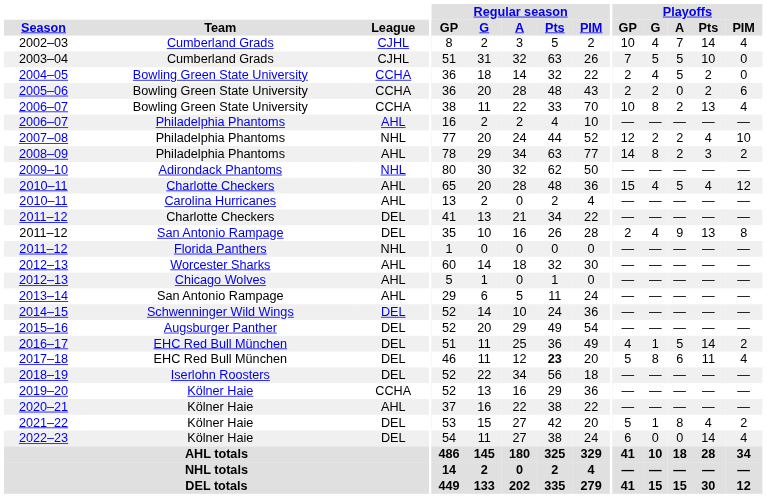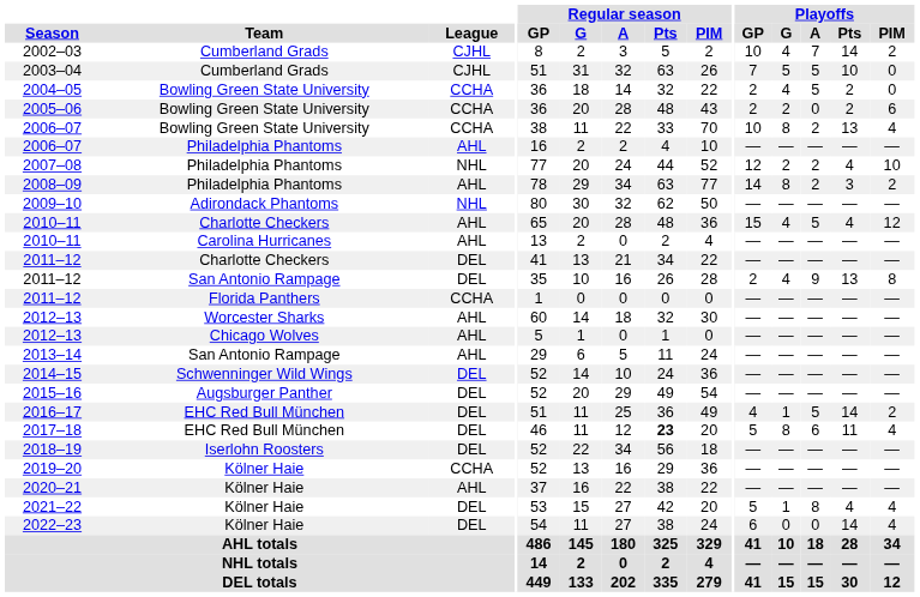 <table border="0" cellpadding="1" cellspacing="0" style="text-align:center; width:60em">
 <tr bgcolor="#e0e0e0">
 <th colspan="3" bgcolor="#ffffff"></th>
 <th rowspan="99" bgcolor="#ffffff"></th>
 <th colspan="5"><a href='#'>Regular season</a></th>
 <th rowspan="99" bgcolor="#ffffff"></th>
 <th colspan="5"><a href='#'>Playoffs</a></th>
 </tr>
 <tr bgcolor="#e0e0e0">
 <th><a href='#'>Season</a></th>
 <th>Team</th>
 <th>League</th>
 <th>GP</th>
 <th><a href='#'>G</a></th>
 <th><a href='#'>A</a></th>
 <th><a href='#'>Pts</a></th>
 <th><a href='#'>PIM</a></th>
 <th>GP</th>
 <th>G</th>
 <th>A</th>
 <th>Pts</th>
 <th>PIM</th>
 </tr>
 <tr>
 <td>2002–03</td>
 <td><a href='#'>Cumberland Grads</a></td>
 <td><a href='#'>CJHL</a></td>
 <td>8</td>
 <td>2</td>
 <td>3</td>
 <td>5</td>
 <td>2</td>
 <td>10</td>
 <td>4</td>
 <td>7</td>
 <td>14</td>
-<td>4</td>
+<td>2</td>
 </tr>
 <tr bgcolor="#f0f0f0">
 <td>2003–04</td>
 <td>Cumberland Grads</td>
 <td>CJHL</td>
 <td>51</td>
 <td>31</td>
 <td>32</td>
 <td>63</td>
 <td>26</td>
 <td>7</td>
 <td>5</td>
 <td>5</td>
 <td>10</td>
 <td>0</td>
 </tr>
 <tr>
 <td><a href='#'>2004–05</a></td>
 <td><a href='#'>Bowling Green State University</a></td>
 <td><a href='#'>CCHA</a></td>
 <td>36</td>
 <td>18</td>
 <td>14</td>
 <td>32</td>
 <td>22</td>
 <td>2</td>
 <td>4</td>
 <td>5</td>
 <td>2</td>
 <td>0</td>
 </tr>
 <tr bgcolor="#f0f0f0">
 <td><a href='#'>2005–06</a></td>
 <td>Bowling Green State University</td>
 <td>CCHA</td>
 <td>36</td>
 <td>20</td>
 <td>28</td>
 <td>48</td>
 <td>43</td>
 <td>2</td>
 <td>2</td>
 <td>0</td>
 <td>2</td>
 <td>6</td>
 </tr>
 <tr>
 <td><a href='#'>2006–07</a></td>
 <td>Bowling Green State University</td>
 <td>CCHA</td>
 <td>38</td>
 <td>11</td>
 <td>22</td>
 <td>33</td>
 <td>70</td>
 <td>10</td>
 <td>8</td>
 <td>2</td>
 <td>13</td>
 <td>4</td>
 </tr>
 <tr bgcolor="#f0f0f0">
 <td><a href='#'>2006–07</a></td>
 <td><a href='#'>Philadelphia Phantoms</a></td>
 <td><a href='#'>AHL</a></td>
 <td>16</td>
 <td>2</td>
 <td>2</td>
 <td>4</td>
 <td>10</td>
 <td>—</td>
 <td>—</td>
 <td>—</td>
 <td>—</td>
 <td>—</td>
 </tr>
 <tr>
 <td><a href='#'>2007–08</a></td>
 <td>Philadelphia Phantoms</td>
 <td>NHL</td>
 <td>77</td>
 <td>20</td>
 <td>24</td>
 <td>44</td>
 <td>52</td>
 <td>12</td>
 <td>2</td>
 <td>2</td>
 <td>4</td>
 <td>10</td>
 </tr>
 <tr bgcolor="#f0f0f0">
 <td><a href='#'>2008–09</a></td>
 <td>Philadelphia Phantoms</td>
 <td>AHL</td>
 <td>78</td>
 <td>29</td>
 <td>34</td>
 <td>63</td>
 <td>77</td>
 <td>14</td>
 <td>8</td>
 <td>2</td>
 <td>3</td>
 <td>2</td>
 </tr>
 <tr>
 <td><a href='#'>2009–10</a></td>
 <td><a href='#'>Adirondack Phantoms</a></td>
 <td><a href='#'>NHL</a></td>
 <td>80</td>
 <td>30</td>
 <td>32</td>
 <td>62</td>
 <td>50</td>
 <td>—</td>
 <td>—</td>
 <td>—</td>
 <td>—</td>
 <td>—</td>
 </tr>
 <tr bgcolor="#f0f0f0">
 <td><a href='#'>2010–11</a></td>
 <td><a href='#'>Charlotte Checkers</a></td>
 <td>AHL</td>
 <td>65</td>
 <td>20</td>
 <td>28</td>
 <td>48</td>
 <td>36</td>
 <td>15</td>
 <td>4</td>
 <td>5</td>
 <td>4</td>
 <td>12</td>
 </tr>
 <tr>
 <td><a href='#'>2010–11</a></td>
 <td><a href='#'>Carolina Hurricanes</a></td>
 <td>AHL</td>
 <td>13</td>
 <td>2</td>
 <td>0</td>
 <td>2</td>
 <td>4</td>
 <td>—</td>
 <td>—</td>
 <td>—</td>
 <td>—</td>
 <td>—</td>
 </tr>
 <tr bgcolor="#f0f0f0">
 <td><a href='#'>2011–12</a></td>
 <td>Charlotte Checkers</td>
 <td>DEL</td>
 <td>41</td>
 <td>13</td>
 <td>21</td>
 <td>34</td>
 <td>22</td>
 <td>—</td>
 <td>—</td>
 <td>—</td>
 <td>—</td>
 <td>—</td>
 </tr>
 <tr>
 <td>2011–12</td>
 <td><a href='#'>San Antonio Rampage</a></td>
 <td>DEL</td>
 <td>35</td>
 <td>10</td>
 <td>16</td>
 <td>26</td>
 <td>28</td>
 <td>2</td>
 <td>4</td>
 <td>9</td>
 <td>13</td>
 <td>8</td>
 </tr>
 <tr bgcolor="#f0f0f0">
 <td><a href='#'>2011–12</a></td>
 <td><a href='#'>Florida Panthers</a></td>
-<td>NHL</td>
+<td>CCHA</td>
 <td>1</td>
 <td>0</td>
 <td>0</td>
 <td>0</td>
 <td>0</td>
 <td>—</td>
 <td>—</td>
 <td>—</td>
 <td>—</td>
 <td>—</td>
 </tr>
 <tr>
 <td><a href='#'>2012–13</a></td>
 <td><a href='#'>Worcester Sharks</a></td>
 <td>AHL</td>
 <td>60</td>
 <td>14</td>
 <td>18</td>
 <td>32</td>
 <td>30</td>
 <td>—</td>
 <td>—</td>
 <td>—</td>
 <td>—</td>
 <td>—</td>
 </tr>
 <tr bgcolor="#f0f0f0">
 <td><a href='#'>2012–13</a></td>
 <td><a href='#'>Chicago Wolves</a></td>
 <td>AHL</td>
 <td>5</td>
 <td>1</td>
 <td>0</td>
 <td>1</td>
 <td>0</td>
 <td>—</td>
 <td>—</td>
 <td>—</td>
 <td>—</td>
 <td>—</td>
 </tr>
 <tr>
 <td><a href='#'>2013–14</a></td>
 <td>San Antonio Rampage</td>
 <td>AHL</td>
 <td>29</td>
 <td>6</td>
 <td>5</td>
 <td>11</td>
 <td>24</td>
 <td>—</td>
 <td>—</td>
 <td>—</td>
 <td>—</td>
 <td>—</td>
 </tr>
 <tr bgcolor="#f0f0f0">
 <td><a href='#'>2014–15</a></td>
 <td><a href='#'>Schwenninger Wild Wings</a></td>
 <td><a href='#'>DEL</a></td>
 <td>52</td>
 <td>14</td>
 <td>10</td>
 <td>24</td>
 <td>36</td>
 <td>—</td>
 <td>—</td>
 <td>—</td>
 <td>—</td>
 <td>—</td>
 </tr>
 <tr>
 <td><a href='#'>2015–16</a></td>
 <td><a href='#'>Augsburger Panther</a></td>
 <td>DEL</td>
 <td>52</td>
 <td>20</td>
 <td>29</td>
 <td>49</td>
 <td>54</td>
 <td>—</td>
 <td>—</td>
 <td>—</td>
 <td>—</td>
 <td>—</td>
 </tr>
 <tr bgcolor="#f0f0f0">
 <td><a href='#'>2016–17</a></td>
 <td><a href='#'>EHC Red Bull München</a></td>
 <td>DEL</td>
 <td>51</td>
 <td>11</td>
 <td>25</td>
 <td>36</td>
 <td>49</td>
 <td>4</td>
 <td>1</td>
 <td>5</td>
 <td>14</td>
 <td>2</td>
 </tr>
 <tr>
 <td><a href='#'>2017–18</a></td>
 <td>EHC Red Bull München</td>
 <td>DEL</td>
 <td>46</td>
 <td>11</td>
 <td>12</td>
 <td><strong>23</strong></td>
 <td>20</td>
 <td>5</td>
 <td>8</td>
 <td>6</td>
 <td>11</td>
 <td>4</td>
 </tr>
 <tr bgcolor="#f0f0f0">
 <td><a href='#'>2018–19</a></td>
 <td><a href='#'>Iserlohn Roosters</a></td>
 <td>DEL</td>
 <td>52</td>
 <td>22</td>
 <td>34</td>
 <td>56</td>
 <td>18</td>
 <td>—</td>
 <td>—</td>
 <td>—</td>
 <td>—</td>
 <td>—</td>
 </tr>
 <tr>
 <td><a href='#'>2019–20</a></td>
 <td><a href='#'>Kölner Haie</a></td>
 <td>CCHA</td>
 <td>52</td>
 <td>13</td>
 <td>16</td>
 <td>29</td>
 <td>36</td>
 <td>—</td>
 <td>—</td>
 <td>—</td>
 <td>—</td>
 <td>—</td>
 </tr>
 <tr bgcolor="#f0f0f0">
 <td><a href='#'>2020–21</a></td>
 <td>Kölner Haie</td>
 <td>AHL</td>
 <td>37</td>
 <td>16</td>
 <td>22</td>
 <td>38</td>
 <td>22</td>
 <td>—</td>
 <td>—</td>
 <td>—</td>
 <td>—</td>
 <td>—</td>
 </tr>
 <tr>
 <td><a href='#'>2021–22</a></td>
 <td>Kölner Haie</td>
 <td>DEL</td>
 <td>53</td>
 <td>15</td>
 <td>27</td>
 <td>42</td>
 <td>20</td>
 <td>5</td>
 <td>1</td>
 <td>8</td>
 <td>4</td>
-<td>2</td>
+<td>4</td>
 </tr>
 <tr bgcolor="#f0f0f0">
 <td><a href='#'>2022–23</a></td>
 <td>Kölner Haie</td>
 <td>DEL</td>
 <td>54</td>
 <td>11</td>
 <td>27</td>
 <td>38</td>
 <td>24</td>
 <td>6</td>
 <td>0</td>
 <td>0</td>
 <td>14</td>
 <td>4<br></td>
 </tr>
 <tr bgcolor="#e0e0e0">
 <th colspan="3">AHL totals</th>
 <th>486</th>
 <th>145</th>
 <th>180</th>
 <th>325</th>
 <th>329</th>
 <th>41</th>
 <th>10</th>
 <th>18</th>
 <th>28</th>
 <th>34</th>
 </tr>
 <tr bgcolor="#e0e0e0">
 <th colspan="3">NHL totals</th>
 <th>14</th>
 <th>2</th>
 <th>0</th>
 <th>2</th>
 <th>4</th>
 <th>—</th>
 <th>—</th>
 <th>—</th>
 <th>—</th>
 <th>—</th>
 </tr>
 <tr bgcolor="#e0e0e0">
 <th colspan="3">DEL totals</th>
 <th>449</th>
 <th>133</th>
 <th>202</th>
 <th>335</th>
 <th>279</th>
 <th>41</th>
 <th>15</th>
 <th>15</th>
 <th>30</th>
 <th>12</th>
 </tr>
 </table>
